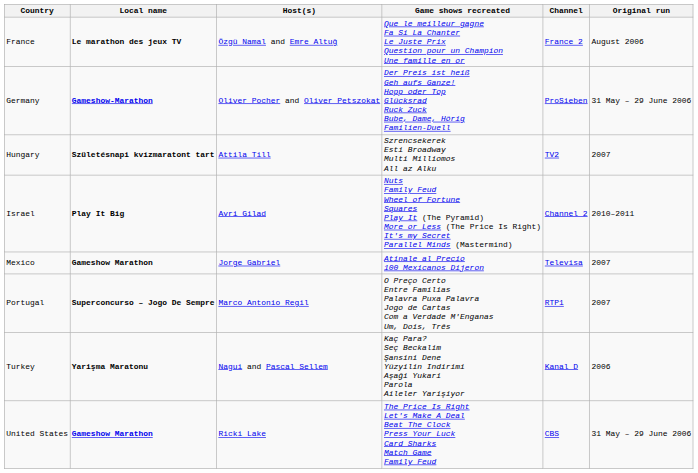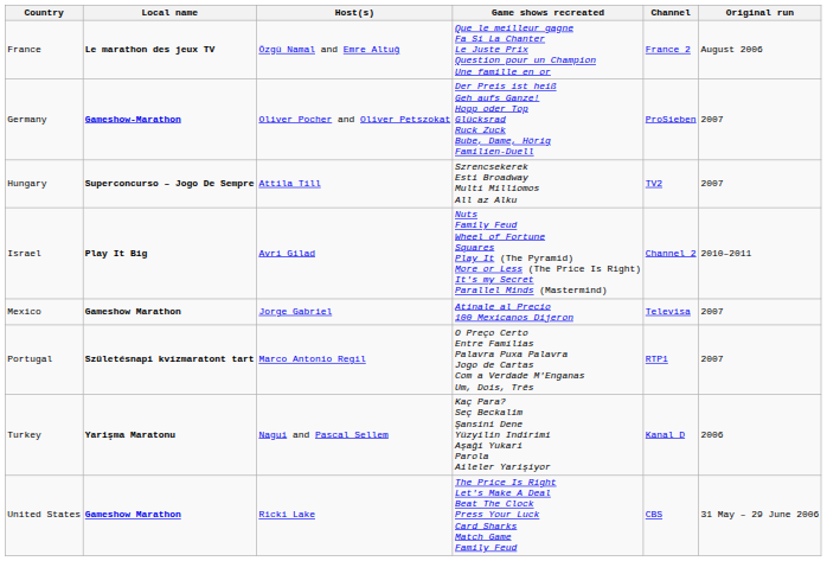 <table class="wikitable">
 <tr>
 <th>Country</th>
 <th>Local name</th>
 <th>Host(s)</th>
 <th>Game shows recreated</th>
 <th>Channel</th>
 <th>Original run</th>
 </tr>
 <tr>
 <td>France</td>
 <td><strong>Le marathon des jeux TV</strong></td>
 <td><a href='#'>Özgü Namal</a> and <a href='#'>Emre Altuğ</a></td>
 <td><em><a href='#'>Que le meilleur gagne</a></em><br><em><a href='#'>Fa Si La Chanter</a></em><br><em><a href='#'>Le Juste Prix</a></em><br><em><a href='#'>Question pour un Champion</a></em><br><em><a href='#'>Une famille en or</a></em></td>
 <td><a href='#'>France 2</a></td>
 <td>August 2006</td>
 </tr>
 <tr>
 <td>Germany</td>
 <td><strong><a href='#'>Gameshow-Marathon</a></strong></td>
 <td><a href='#'>Oliver Pocher</a> and <a href='#'>Oliver Petszokat</a></td>
 <td><em><a href='#'>Der Preis ist heiß</a></em><br><em><a href='#'>Geh aufs Ganze!</a></em><br><em><a href='#'>Hopp oder Top</a></em><br><em><a href='#'>Glücksrad</a></em><br><em><a href='#'>Ruck Zuck</a></em><br><em><a href='#'>Bube, Dame, Hörig</a></em><br><em><a href='#'>Familien-Duell</a></em></td>
 <td><a href='#'>ProSieben</a></td>
-<td>31 May – 29 June 2006</td>
+<td>2007</td>
 </tr>
 <tr>
 <td>Hungary</td>
-<td><strong>Születésnapi kvízmaratont tart</strong></td>
+<td><strong>Superconcurso – Jogo De Sempre</strong></td>
 <td><a href='#'>Attila Till</a></td>
 <td><em>Szrencsekerek</em><br><em>Esti Broadway</em><br><em>Multi Milliomos</em><br><em>All az Alku</em></td>
 <td><a href='#'>TV2</a></td>
 <td>2007</td>
 </tr>
 <tr>
 <td>Israel</td>
 <td><strong>Play It Big</strong></td>
 <td><a href='#'>Avri Gilad</a></td>
 <td><em><a href='#'>Nuts</a></em><br><em><a href='#'>Family Feud</a></em><br><em><a href='#'>Wheel of Fortune</a></em><br><em><a href='#'>Squares</a></em><br><em><a href='#'>Play It</a></em> (The Pyramid)<br><em><a href='#'>More or Less</a></em> (The Price Is Right) <br><em><a href='#'>It's my Secret</a></em><br><em><a href='#'>Parallel Minds</a></em> (Mastermind)</td>
 <td><a href='#'>Channel 2</a></td>
 <td>2010–2011</td>
 </tr>
 <tr>
 <td>Mexico</td>
 <td><strong>Gameshow Marathon</strong></td>
 <td><a href='#'>Jorge Gabriel</a></td>
 <td><em><a href='#'>Atinale al Precio</a></em><br><em><a href='#'>100 Mexicanos Dijeron</a></em></td>
 <td><a href='#'>Televisa</a></td>
 <td>2007</td>
 </tr>
 <tr>
 <td>Portugal</td>
-<td><strong>Superconcurso – Jogo De Sempre</strong></td>
+<td><strong>Születésnapi kvízmaratont tart</strong></td>
 <td><a href='#'>Marco Antonio Regil</a></td>
 <td><em>O Preço Certo</em><br><em>Entre Famílias</em><br><em>Palavra Puxa Palavra</em><br><em>Jogo de Cartas</em><br><em>Com a Verdade M'Enganas</em><br><em>Um, Dois, Três</em></td>
 <td><a href='#'>RTP1</a></td>
 <td>2007</td>
 </tr>
 <tr>
 <td>Turkey</td>
 <td><strong>Yarişma Maratonu</strong></td>
 <td><a href='#'>Nagui</a> and <a href='#'>Pascal Sellem</a></td>
 <td><em>Kaç Para?</em><br><em>Seç Beckalim</em><br><em>Şansini Dene</em><br><em>Yüzyilin Indirimi</em><br><em>Aşaği Yukari</em><br><em>Parola</em><br><em>Aileler Yarişiyor</em></td>
 <td><a href='#'>Kanal D</a></td>
 <td>2006</td>
 </tr>
 <tr>
 <td>United States</td>
 <td><strong><a href='#'>Gameshow Marathon</a></strong></td>
 <td><a href='#'>Ricki Lake</a></td>
 <td><em><a href='#'>The Price Is Right</a></em><br><em><a href='#'>Let's Make A Deal</a></em><br><em><a href='#'>Beat The Clock</a></em><br><em><a href='#'>Press Your Luck</a></em><br><em><a href='#'>Card Sharks</a></em><br><em><a href='#'>Match Game</a></em><br><em><a href='#'>Family Feud</a></em></td>
 <td><a href='#'>CBS</a></td>
 <td>31 May – 29 June 2006</td>
 </tr>
 </table>
